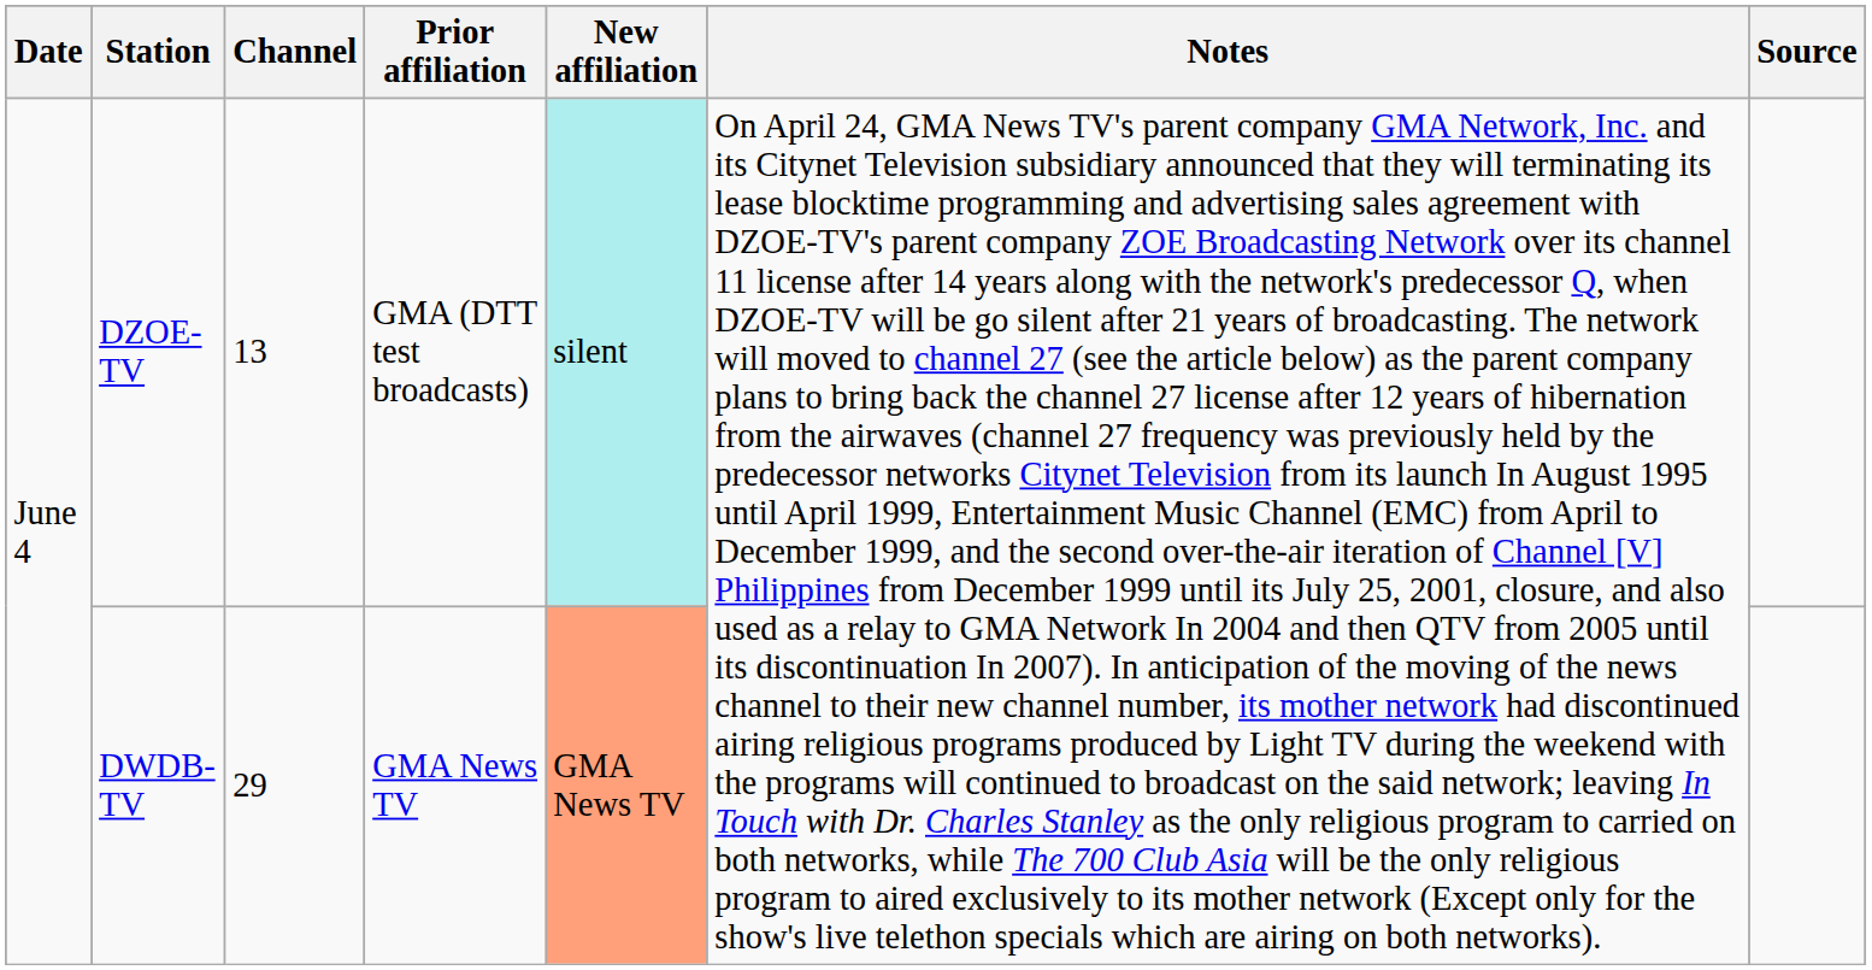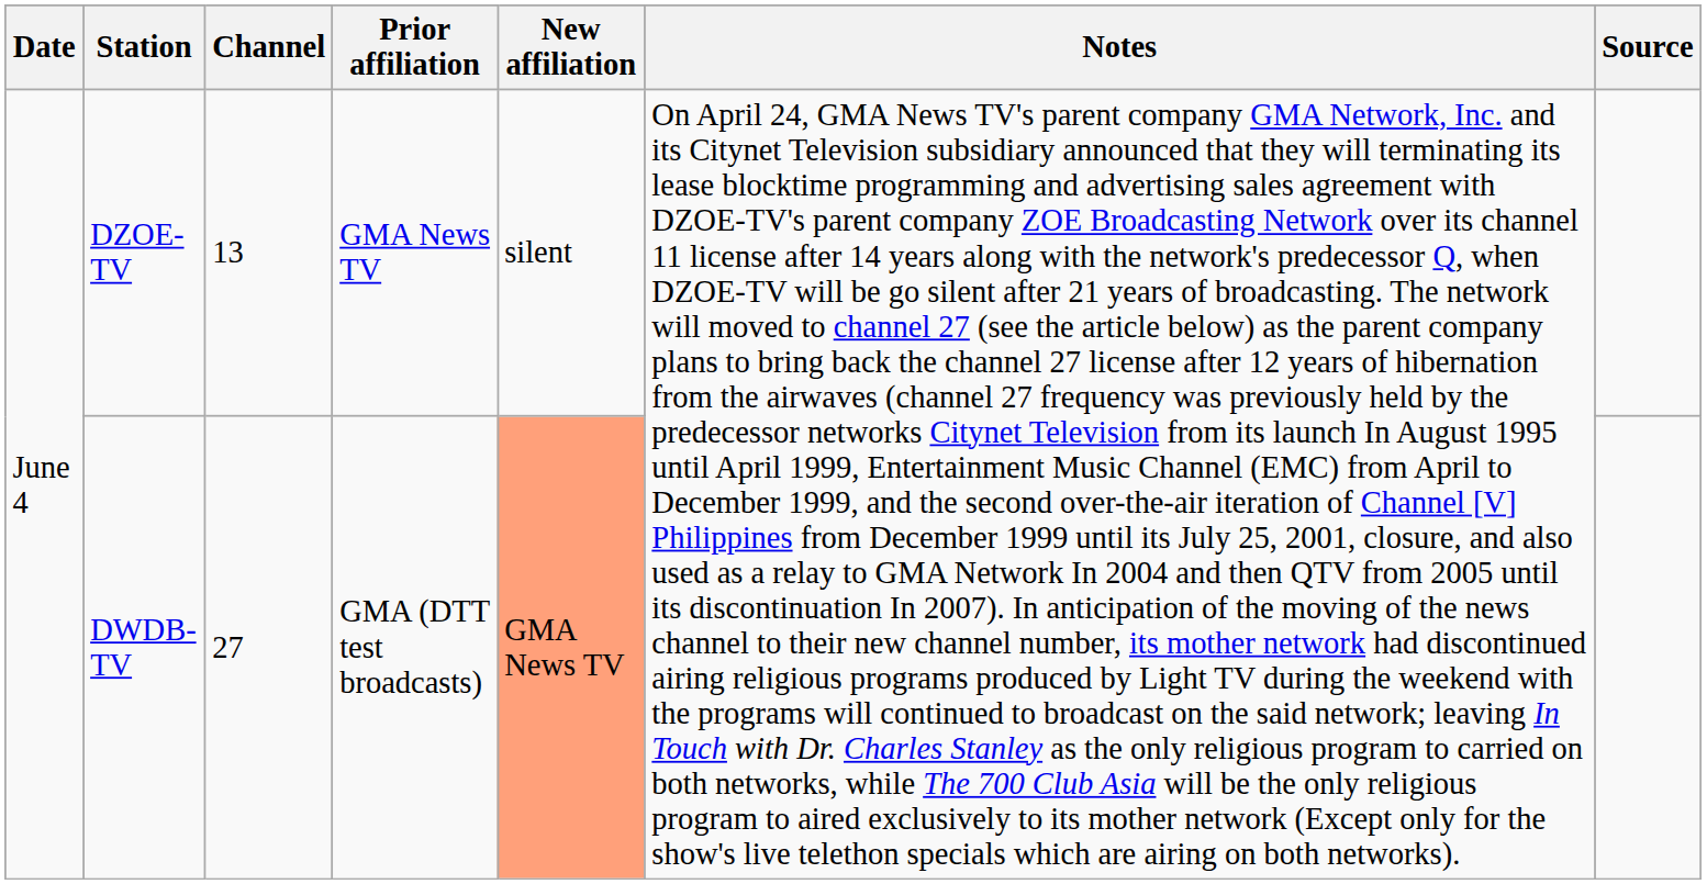 <table class="wikitable">
 <tr>
 <th><strong>Date</strong></th>
 <th><strong>Station</strong></th>
 <th><strong>Channel</strong></th>
 <th><strong>Prior affiliation</strong></th>
 <th><strong>New affiliation</strong></th>
 <th><strong>Notes</strong></th>
 <th><strong>Source</strong></th>
 </tr>
 <tr>
 <td rowspan="2">June 4</td>
 <td><a href='#'>DZOE-TV</a></td>
 <td>13</td>
-<td>GMA (DTT test broadcasts)</td>
-<td style="background: paleturquoise;">silent</td>
+<td><a href='#'>GMA News TV</a></td>
+<td>silent</td>
 <td rowspan="2">On April 24, GMA News TV's parent company <a href='#'>GMA Network, Inc.</a> and its Citynet Television subsidiary announced that they will terminating its lease blocktime programming and advertising sales agreement with DZOE-TV's parent company <a href='#'>ZOE Broadcasting Network</a> over its channel 11 license after 14 years along with the network's predecessor <a href='#'>Q</a>, when DZOE-TV will be go silent after 21 years of broadcasting. The network will moved to <a href='#'>channel 27</a> (see the article below) as the parent company plans to bring back the channel 27 license after 12 years of hibernation from the airwaves (channel 27 frequency was previously held by the predecessor networks <a href='#'>Citynet Television</a> from its launch In August 1995 until April 1999, Entertainment Music Channel (EMC) from April to December 1999, and the second over-the-air iteration of <a href='#'>Channel [V] Philippines</a> from December 1999 until its July 25, 2001, closure, and also used as a relay to GMA Network In 2004 and then QTV from 2005 until its discontinuation In 2007). In anticipation of the moving of the news channel to their new channel number, <a href='#'>its mother network</a> had discontinued airing religious programs produced by Light TV during the weekend with the programs will continued to broadcast on the said network; leaving <em><a href='#'>In Touch</a> with Dr. <a href='#'>Charles Stanley</a></em> as the only religious program to carried on both networks, while <em><a href='#'>The 700 Club Asia</a></em> will be the only religious program to aired exclusively to its mother network (Except only for the show's live telethon specials which are airing on both networks).</td>
 <td></td>
 </tr>
 <tr>
 <td><a href='#'>DWDB-TV</a></td>
-<td>29</td>
-<td><a href='#'>GMA News TV</a></td>
+<td>27</td>
+<td>GMA (DTT test broadcasts)</td>
 <td style="background: lightsalmon;">GMA News TV</td>
 <td></td>
 </tr>
 </table>
